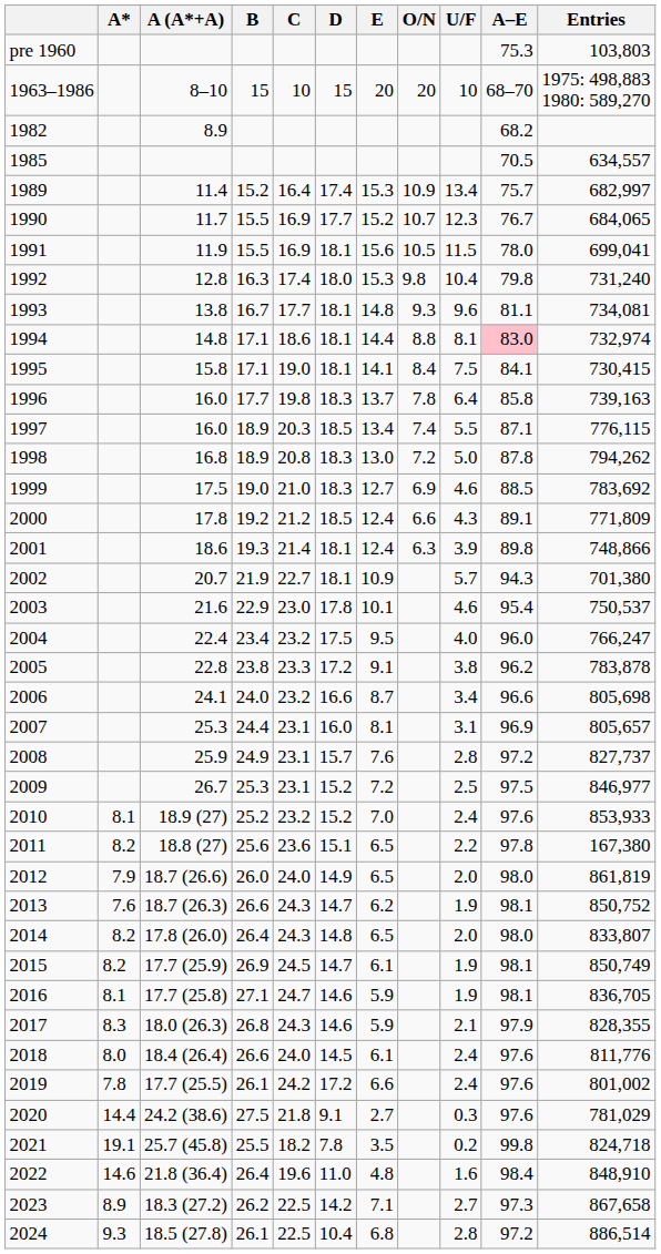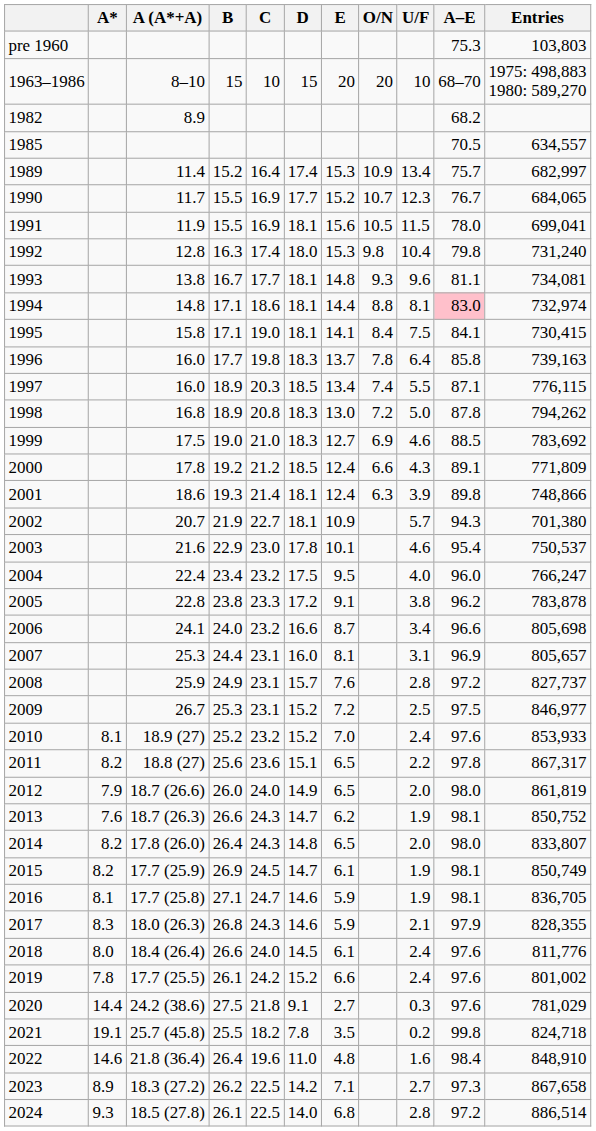 <table class="wikitable">
 <tr>
 <th></th>
 <th>A*</th>
 <th>A (A*+A)</th>
 <th>B</th>
 <th>C</th>
 <th>D</th>
 <th>E</th>
 <th>O/N</th>
 <th>U/F</th>
 <th>A–E</th>
 <th>Entries</th>
 </tr>
 <tr>
 <td>pre 1960</td>
 <td></td>
 <td></td>
 <td></td>
 <td></td>
 <td></td>
 <td></td>
 <td></td>
 <td></td>
 <td align=right>75.3</td>
 <td align=right>103,803</td>
 </tr>
 <tr>
 <td>1963–1986</td>
 <td></td>
 <td align=right>8–10</td>
 <td align=right>15</td>
 <td align=right>10</td>
 <td align=right>15</td>
 <td align=right>20</td>
 <td align=right>20</td>
 <td align=right>10</td>
 <td align=right>68–70</td>
 <td>1975: 498,883<br>1980: 589,270</td>
 </tr>
 <tr>
 <td>1982</td>
 <td></td>
 <td align=right>8.9</td>
 <td></td>
 <td></td>
 <td></td>
 <td></td>
 <td></td>
 <td></td>
 <td align=right>68.2</td>
 <td></td>
 </tr>
 <tr>
 <td>1985</td>
 <td></td>
 <td></td>
 <td></td>
 <td></td>
 <td></td>
 <td></td>
 <td></td>
 <td></td>
 <td align=right>70.5</td>
 <td align=right>634,557</td>
 </tr>
 <tr>
 <td>1989</td>
 <td></td>
 <td align=right>11.4</td>
 <td>15.2</td>
 <td>16.4</td>
 <td>17.4</td>
 <td>15.3</td>
 <td>10.9</td>
 <td>13.4</td>
 <td align=right>75.7</td>
 <td align=right>682,997</td>
 </tr>
 <tr>
 <td>1990</td>
 <td></td>
 <td align=right>11.7</td>
 <td>15.5</td>
 <td>16.9</td>
 <td>17.7</td>
 <td>15.2</td>
 <td>10.7</td>
 <td>12.3</td>
 <td align=right>76.7</td>
 <td align=right>684,065</td>
 </tr>
 <tr>
 <td>1991</td>
 <td></td>
 <td align=right>11.9</td>
 <td>15.5</td>
 <td>16.9</td>
 <td>18.1</td>
 <td>15.6</td>
 <td>10.5</td>
 <td>11.5</td>
 <td align=right>78.0</td>
 <td align=right>699,041</td>
 </tr>
 <tr>
 <td>1992</td>
 <td></td>
 <td align=right>12.8</td>
 <td>16.3</td>
 <td>17.4</td>
 <td>18.0</td>
 <td>15.3</td>
 <td>9.8</td>
 <td align=right>10.4</td>
 <td align=right>79.8</td>
 <td align=right>731,240</td>
 </tr>
 <tr>
 <td>1993</td>
 <td></td>
 <td align=right>13.8</td>
 <td align=right>16.7</td>
 <td align=right>17.7</td>
 <td align=right>18.1</td>
 <td align=right>14.8</td>
 <td align=right>9.3</td>
 <td align=right>9.6</td>
 <td align=right>81.1</td>
 <td align=right>734,081</td>
 </tr>
 <tr>
 <td>1994</td>
 <td></td>
 <td align=right>14.8</td>
 <td align=right>17.1</td>
 <td align=right>18.6</td>
 <td align=right>18.1</td>
 <td align=right>14.4</td>
 <td align=right>8.8</td>
 <td align=right>8.1</td>
 <td align=right style="background: pink;">83.0</td>
 <td align=right>732,974</td>
 </tr>
 <tr>
 <td>1995</td>
 <td></td>
 <td align=right>15.8</td>
 <td align=right>17.1</td>
 <td align=right>19.0</td>
 <td align=right>18.1</td>
 <td align=right>14.1</td>
 <td align=right>8.4</td>
 <td align=right>7.5</td>
 <td align=right>84.1</td>
 <td align=right>730,415</td>
 </tr>
 <tr>
 <td>1996</td>
 <td></td>
 <td align=right>16.0</td>
 <td align=right>17.7</td>
 <td align=right>19.8</td>
 <td align=right>18.3</td>
 <td align=right>13.7</td>
 <td align=right>7.8</td>
 <td align=right>6.4</td>
 <td align=right>85.8</td>
 <td align=right>739,163</td>
 </tr>
 <tr>
 <td>1997</td>
 <td></td>
 <td align=right>16.0</td>
 <td align=right>18.9</td>
 <td align=right>20.3</td>
 <td align=right>18.5</td>
 <td align=right>13.4</td>
 <td align=right>7.4</td>
 <td align=right>5.5</td>
 <td align=right>87.1</td>
 <td align=right>776,115</td>
 </tr>
 <tr>
 <td>1998</td>
 <td></td>
 <td align=right>16.8</td>
 <td align=right>18.9</td>
 <td align=right>20.8</td>
 <td align=right>18.3</td>
 <td align=right>13.0</td>
 <td align=right>7.2</td>
 <td align=right>5.0</td>
 <td align=right>87.8</td>
 <td align=right>794,262</td>
 </tr>
 <tr>
 <td>1999</td>
 <td></td>
 <td align=right>17.5</td>
 <td align=right>19.0</td>
 <td align=right>21.0</td>
 <td align=right>18.3</td>
 <td align=right>12.7</td>
 <td align=right>6.9</td>
 <td align=right>4.6</td>
 <td align=right>88.5</td>
 <td align=right>783,692</td>
 </tr>
 <tr>
 <td>2000</td>
 <td></td>
 <td align=right>17.8</td>
 <td align=right>19.2</td>
 <td align=right>21.2</td>
 <td align=right>18.5</td>
 <td align=right>12.4</td>
 <td align=right>6.6</td>
 <td align=right>4.3</td>
 <td align=right>89.1</td>
 <td align=right>771,809</td>
 </tr>
 <tr>
 <td>2001</td>
 <td></td>
 <td align=right>18.6</td>
 <td align=right>19.3</td>
 <td align=right>21.4</td>
 <td align=right>18.1</td>
 <td align=right>12.4</td>
 <td align=right>6.3</td>
 <td align=right>3.9</td>
 <td align=right>89.8</td>
 <td align=right>748,866</td>
 </tr>
 <tr>
 <td>2002</td>
 <td></td>
 <td align=right>20.7</td>
 <td align=right>21.9</td>
 <td align=right>22.7</td>
 <td align=right>18.1</td>
 <td align=right>10.9</td>
 <td></td>
 <td align=right>5.7</td>
 <td align=right>94.3</td>
 <td align=right>701,380</td>
 </tr>
 <tr>
 <td>2003</td>
 <td></td>
 <td align=right>21.6</td>
 <td align=right>22.9</td>
 <td align=right>23.0</td>
 <td align=right>17.8</td>
 <td align=right>10.1</td>
 <td></td>
 <td align=right>4.6</td>
 <td align=right>95.4</td>
 <td align=right>750,537</td>
 </tr>
 <tr>
 <td>2004</td>
 <td></td>
 <td align=right>22.4</td>
 <td align=right>23.4</td>
 <td align=right>23.2</td>
 <td align=right>17.5</td>
 <td align=right>9.5</td>
 <td></td>
 <td align=right>4.0</td>
 <td align=right>96.0</td>
 <td align=right>766,247</td>
 </tr>
 <tr>
 <td>2005</td>
 <td></td>
 <td align=right>22.8</td>
 <td align=right>23.8</td>
 <td align=right>23.3</td>
 <td align=right>17.2</td>
 <td align=right>9.1</td>
 <td></td>
 <td align=right>3.8</td>
 <td align=right>96.2</td>
 <td align=right>783,878</td>
 </tr>
 <tr>
 <td>2006</td>
 <td></td>
 <td align=right>24.1</td>
 <td align=right>24.0</td>
 <td align=right>23.2</td>
 <td align=right>16.6</td>
 <td align=right>8.7</td>
 <td></td>
 <td align=right>3.4</td>
 <td align=right>96.6</td>
 <td align=right>805,698</td>
 </tr>
 <tr>
 <td>2007</td>
 <td></td>
 <td align=right>25.3</td>
 <td align=right>24.4</td>
 <td align=right>23.1</td>
 <td align=right>16.0</td>
 <td align=right>8.1</td>
 <td></td>
 <td align=right>3.1</td>
 <td align=right>96.9</td>
 <td align=right>805,657</td>
 </tr>
 <tr>
 <td>2008</td>
 <td></td>
 <td align=right>25.9</td>
 <td align=right>24.9</td>
 <td align=right>23.1</td>
 <td align=right>15.7</td>
 <td align=right>7.6</td>
 <td></td>
 <td align=right>2.8</td>
 <td align=right>97.2</td>
 <td align=right>827,737</td>
 </tr>
 <tr>
 <td>2009</td>
 <td></td>
 <td align=right>26.7</td>
 <td align=right>25.3</td>
 <td align=right>23.1</td>
 <td align=right>15.2</td>
 <td align=right>7.2</td>
 <td></td>
 <td align=right>2.5</td>
 <td align=right>97.5</td>
 <td align=right>846,977</td>
 </tr>
 <tr>
 <td>2010</td>
 <td align=right>8.1</td>
 <td align=right>18.9 (27)</td>
 <td align=right>25.2</td>
 <td align=right>23.2</td>
 <td align=right>15.2</td>
 <td align=right>7.0</td>
 <td></td>
 <td align=right>2.4</td>
 <td align=right>97.6</td>
 <td align=right>853,933</td>
 </tr>
 <tr>
 <td>2011</td>
 <td align=right>8.2</td>
 <td align=right>18.8 (27)</td>
 <td align=right>25.6</td>
 <td align=right>23.6</td>
 <td align=right>15.1</td>
 <td align=right>6.5</td>
 <td></td>
 <td align=right>2.2</td>
 <td align=right>97.8</td>
-<td align=right>167,380</td>
+<td align=right>867,317</td>
 </tr>
 <tr>
 <td>2012</td>
 <td align=right>7.9</td>
 <td align=right>18.7 (26.6)</td>
 <td align=right>26.0</td>
 <td align=right>24.0</td>
 <td align=right>14.9</td>
 <td align=right>6.5</td>
 <td></td>
 <td align=right>2.0</td>
 <td align=right>98.0</td>
 <td align=right>861,819</td>
 </tr>
 <tr>
 <td>2013</td>
 <td align=right>7.6</td>
 <td align=right>18.7 (26.3)</td>
 <td align=right>26.6</td>
 <td align=right>24.3</td>
 <td align=right>14.7</td>
 <td align=right>6.2</td>
 <td></td>
 <td align=right>1.9</td>
 <td align=right>98.1</td>
 <td align=right>850,752</td>
 </tr>
 <tr>
 <td>2014</td>
 <td align=right>8.2</td>
 <td align=right>17.8 (26.0)</td>
 <td align=right>26.4</td>
 <td align=right>24.3</td>
 <td align=right>14.8</td>
 <td align=right>6.5</td>
 <td></td>
 <td align=right>2.0</td>
 <td align=right>98.0</td>
 <td align=right>833,807</td>
 </tr>
 <tr>
 <td>2015</td>
 <td>8.2</td>
 <td>17.7 (25.9)</td>
 <td>26.9</td>
 <td>24.5</td>
 <td>14.7</td>
 <td align=right>6.1</td>
 <td></td>
 <td align=right>1.9</td>
 <td align=right>98.1</td>
 <td align=right>850,749</td>
 </tr>
 <tr>
 <td>2016</td>
 <td>8.1</td>
 <td>17.7 (25.8)</td>
 <td>27.1</td>
 <td>24.7</td>
 <td>14.6</td>
 <td align=right>5.9</td>
 <td></td>
 <td align=right>1.9</td>
 <td align=right>98.1</td>
 <td align=right>836,705</td>
 </tr>
 <tr>
 <td>2017</td>
 <td>8.3</td>
 <td>18.0 (26.3)</td>
 <td>26.8</td>
 <td>24.3</td>
 <td>14.6</td>
 <td align=right>5.9</td>
 <td></td>
 <td align=right>2.1</td>
 <td align=right>97.9</td>
 <td align=right>828,355</td>
 </tr>
 <tr>
 <td>2018</td>
 <td>8.0</td>
 <td>18.4 (26.4)</td>
 <td>26.6</td>
 <td>24.0</td>
 <td>14.5</td>
 <td align=right>6.1</td>
 <td></td>
 <td align=right>2.4</td>
 <td align=right>97.6</td>
 <td align=right>811,776</td>
 </tr>
 <tr>
 <td>2019</td>
 <td>7.8</td>
 <td>17.7 (25.5)</td>
 <td>26.1</td>
 <td>24.2</td>
-<td>17.2</td>
+<td>15.2</td>
 <td align=right>6.6</td>
 <td></td>
 <td align=right>2.4</td>
 <td align=right>97.6</td>
 <td align=right>801,002</td>
 </tr>
 <tr>
 <td>2020</td>
 <td>14.4</td>
 <td>24.2 (38.6)</td>
 <td>27.5</td>
 <td>21.8</td>
 <td>9.1</td>
 <td align=right>2.7</td>
 <td></td>
 <td align=right>0.3</td>
 <td align=right>97.6</td>
 <td align=right>781,029</td>
 </tr>
 <tr>
 <td>2021</td>
 <td>19.1</td>
 <td>25.7 (45.8)</td>
 <td>25.5</td>
 <td>18.2</td>
 <td>7.8</td>
 <td align=right>3.5</td>
 <td></td>
 <td align=right>0.2</td>
 <td align=right>99.8</td>
 <td align=right>824,718</td>
 </tr>
 <tr>
 <td>2022</td>
 <td>14.6</td>
 <td>21.8 (36.4)</td>
 <td>26.4</td>
 <td>19.6</td>
 <td>11.0</td>
 <td align=right>4.8</td>
 <td></td>
 <td align=right>1.6</td>
 <td align=right>98.4</td>
 <td align=right>848,910</td>
 </tr>
 <tr>
 <td>2023</td>
 <td>8.9</td>
 <td>18.3 (27.2)</td>
 <td>26.2</td>
 <td>22.5</td>
 <td>14.2</td>
 <td align=right>7.1</td>
 <td></td>
 <td align=right>2.7</td>
 <td align=right>97.3</td>
 <td align=right>867,658</td>
 </tr>
 <tr>
 <td>2024</td>
 <td>9.3</td>
 <td>18.5 (27.8)</td>
 <td>26.1</td>
 <td>22.5</td>
-<td>10.4</td>
+<td>14.0</td>
 <td align=right>6.8</td>
 <td></td>
 <td align=right>2.8</td>
 <td align=right>97.2</td>
 <td align=right>886,514</td>
 </tr>
 </table>
